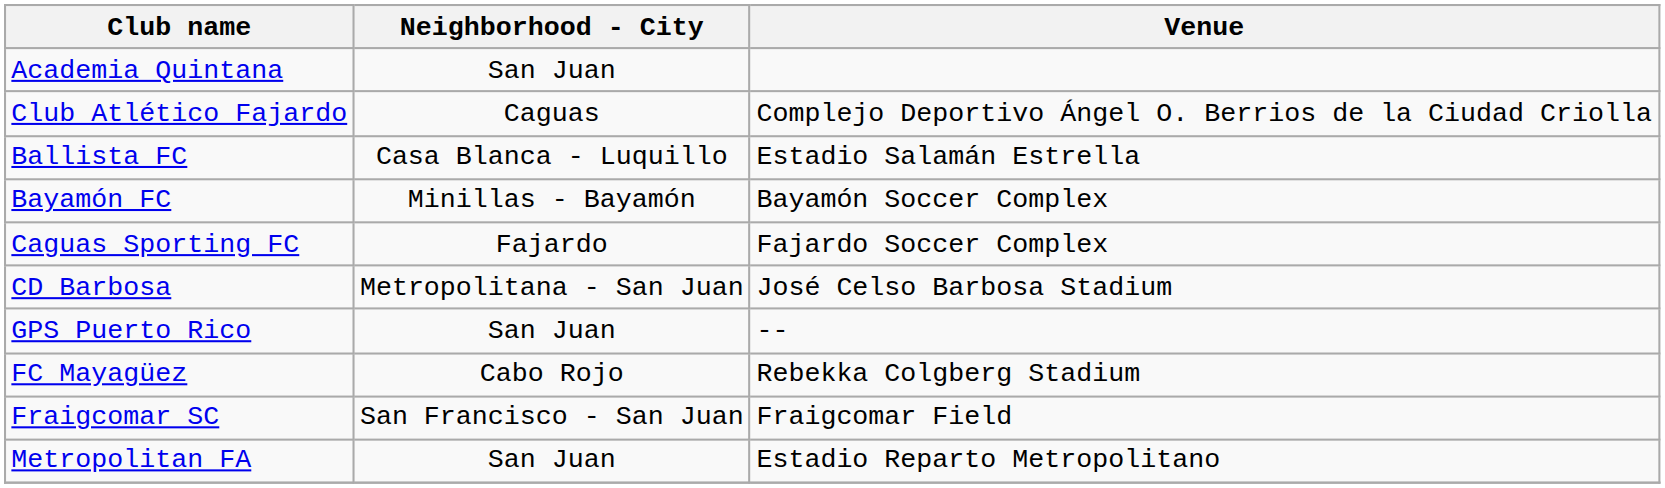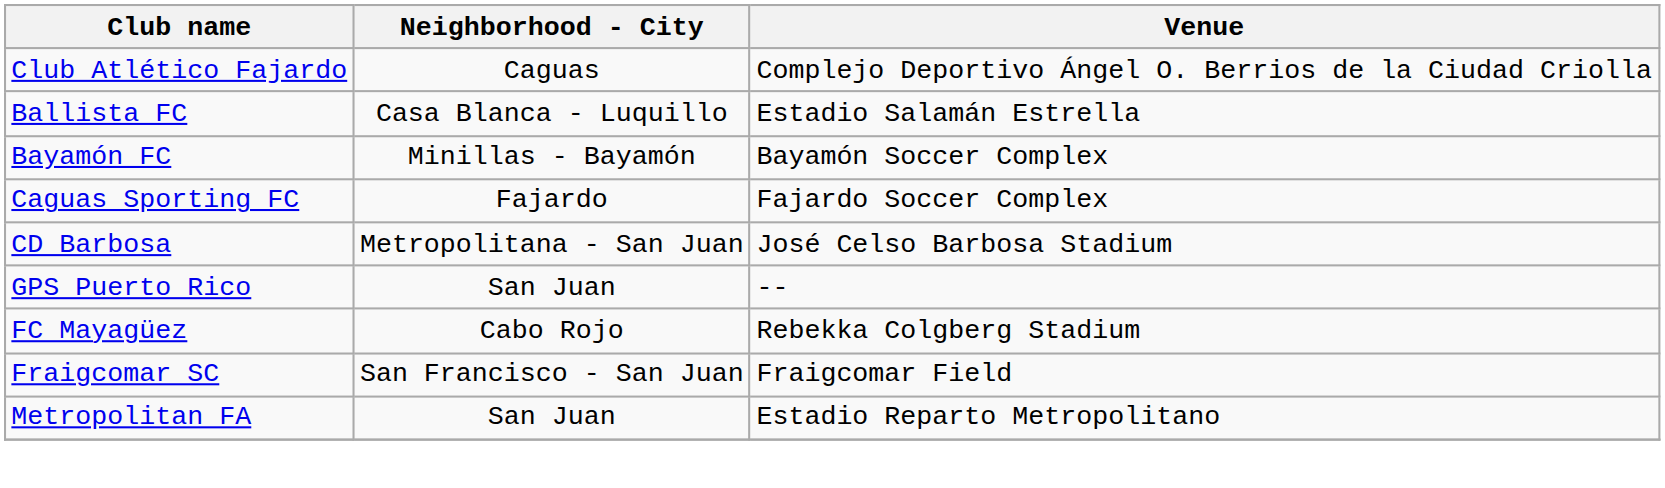 <table class="wikitable">
 <tr>
 <th rowspan="1">Club name</th>
 <th rowspan="1">Neighborhood - City</th>
 <th rowspan="1">Venue</th>
-</tr>
-<tr>
-<td><a href='#'>Academia Quintana</a></td>
-<td align=center>San Juan</td>
-<td></td>
 </tr>
 <tr>
 <td><a href='#'>Club Atlético Fajardo</a></td>
 <td align=center>Caguas</td>
 <td>Complejo Deportivo Ángel O. Berrios de la Ciudad Criolla</td>
 </tr>
 <tr>
 <td><a href='#'>Ballista FC</a></td>
 <td align=center>Casa Blanca - Luquillo</td>
 <td>Estadio Salamán Estrella</td>
 </tr>
 <tr>
 <td><a href='#'>Bayamón FC</a></td>
 <td align=center>Minillas - Bayamón</td>
 <td>Bayamón Soccer Complex</td>
 </tr>
 <tr>
 <td><a href='#'>Caguas Sporting FC</a></td>
 <td align=center>Fajardo</td>
 <td>Fajardo Soccer Complex</td>
 </tr>
 <tr>
 <td><a href='#'>CD Barbosa</a></td>
 <td align=center>Metropolitana - San Juan</td>
 <td>José Celso Barbosa Stadium</td>
 </tr>
 <tr>
 <td><a href='#'>GPS Puerto Rico</a></td>
 <td align=center>San Juan</td>
 <td>--</td>
 </tr>
 <tr>
 <td><a href='#'>FC Mayagüez</a></td>
 <td align=center>Cabo Rojo</td>
 <td>Rebekka Colgberg Stadium</td>
 </tr>
 <tr>
 <td><a href='#'>Fraigcomar SC</a></td>
 <td align=center>San Francisco - San Juan</td>
 <td>Fraigcomar Field</td>
 </tr>
 <tr>
 <td><a href='#'>Metropolitan FA</a></td>
 <td align=center>San Juan</td>
 <td>Estadio Reparto Metropolitano</td>
 </tr>
 <tr>
 </tr>
 </table>
